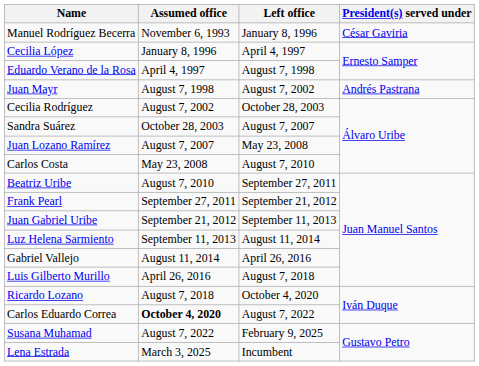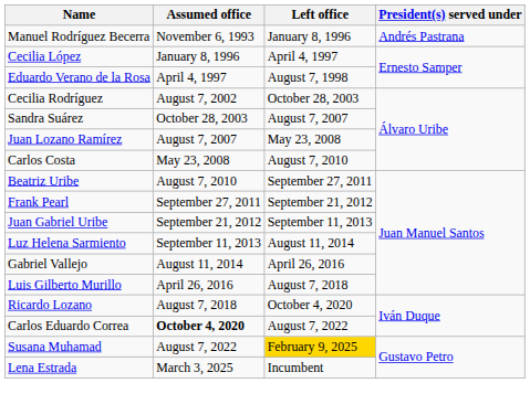 <table class="wikitable">
 <tr>
 <th>Name</th>
 <th>Assumed office</th>
 <th>Left office</th>
 <th><a href='#'>President(s)</a> served under</th>
 </tr>
 <tr>
 <td>Manuel Rodríguez Becerra</td>
 <td>November 6, 1993</td>
 <td>January 8, 1996</td>
-<td><a href='#'>César Gaviria</a></td>
+<td><a href='#'>Andrés Pastrana</a></td>
 </tr>
 <tr>
 <td><a href='#'>Cecilia López</a></td>
 <td>January 8, 1996</td>
 <td>April 4, 1997</td>
 <td rowspan="2"><a href='#'>Ernesto Samper</a></td>
 </tr>
 <tr>
 <td><a href='#'>Eduardo Verano de la Rosa</a></td>
 <td>April 4, 1997</td>
 <td>August 7, 1998</td>
-</tr>
-<tr>
-<td><a href='#'>Juan Mayr</a></td>
-<td>August 7, 1998</td>
-<td>August 7, 2002</td>
-<td><a href='#'>Andrés Pastrana</a></td>
 </tr>
 <tr>
 <td>Cecilia Rodríguez</td>
 <td>August 7, 2002</td>
 <td>October 28, 2003</td>
 <td rowspan="4"><a href='#'>Álvaro Uribe</a></td>
 </tr>
 <tr>
 <td>Sandra Suárez</td>
 <td>October 28, 2003</td>
 <td>August 7, 2007</td>
 </tr>
 <tr>
 <td><a href='#'>Juan Lozano Ramírez</a></td>
 <td>August 7, 2007</td>
 <td>May 23, 2008</td>
 </tr>
 <tr>
 <td>Carlos Costa</td>
 <td>May 23, 2008</td>
 <td>August 7, 2010</td>
 </tr>
 <tr>
 <td><a href='#'>Beatriz Uribe</a></td>
 <td>August 7, 2010</td>
 <td>September 27, 2011</td>
 <td rowspan="6"><a href='#'>Juan Manuel Santos</a></td>
 </tr>
 <tr>
 <td><a href='#'>Frank Pearl</a></td>
 <td>September 27, 2011</td>
 <td>September 21, 2012</td>
 </tr>
 <tr>
 <td><a href='#'>Juan Gabriel Uribe</a></td>
 <td>September 21, 2012</td>
 <td>September 11, 2013</td>
 </tr>
 <tr>
 <td><a href='#'>Luz Helena Sarmiento</a></td>
 <td>September 11, 2013</td>
 <td>August 11, 2014</td>
 </tr>
 <tr>
 <td>Gabriel Vallejo</td>
 <td>August 11, 2014</td>
 <td>April 26, 2016</td>
 </tr>
 <tr>
 <td><a href='#'>Luis Gilberto Murillo</a></td>
 <td>April 26, 2016</td>
 <td>August 7, 2018</td>
 </tr>
 <tr>
 <td><a href='#'>Ricardo Lozano</a></td>
 <td>August 7, 2018</td>
 <td>October 4, 2020</td>
 <td rowspan="2"><a href='#'>Iván Duque</a></td>
 </tr>
 <tr>
 <td>Carlos Eduardo Correa</td>
 <td><strong>October 4, 2020</strong></td>
 <td>August 7, 2022</td>
 </tr>
 <tr>
 <td><a href='#'>Susana Muhamad</a></td>
 <td>August 7, 2022</td>
-<td>February 9, 2025</td>
+<td style="background: gold;">February 9, 2025</td>
 <td rowspan="2"><a href='#'>Gustavo Petro</a></td>
 </tr>
 <tr>
 <td><a href='#'>Lena Estrada</a></td>
 <td>March 3, 2025</td>
 <td>Incumbent</td>
 </tr>
 </table>
